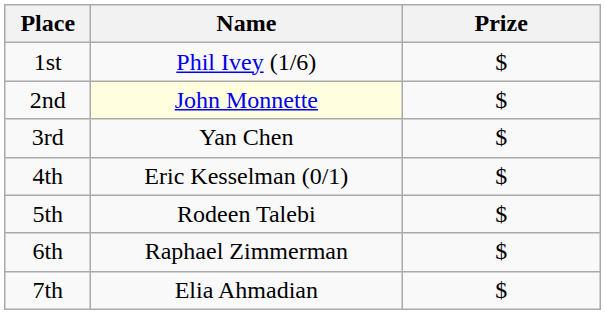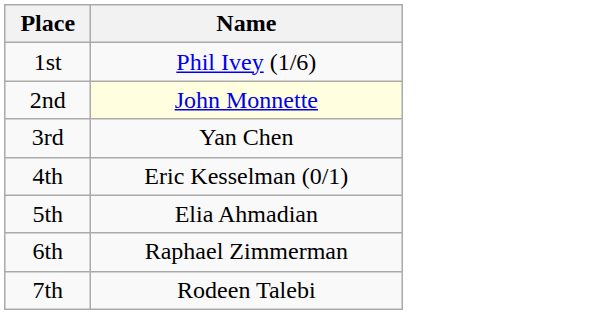 <table class="wikitable">
 <tr>
 <th width="50">Place</th>
 <th width="200">Name</th>
-<th width="125">Prize</th>
 </tr>
 <tr>
 <td align = "center">1st</td>
 <td align = "center"><a href='#'>Phil Ivey</a> (1/6)</td>
-<td align = "center">$</td>
 </tr>
 <tr>
 <td align = "center">2nd</td>
 <td align = "center" style="background: lightyellow;"><a href='#'>John Monnette</a></td>
-<td align = "center">$</td>
 </tr>
 <tr>
 <td align = "center">3rd</td>
 <td align = "center">Yan Chen</td>
-<td align = "center">$</td>
 </tr>
 <tr>
 <td align = "center">4th</td>
 <td align = "center">Eric Kesselman (0/1)</td>
-<td align = "center">$</td>
 </tr>
 <tr>
 <td align = "center">5th</td>
-<td align = "center">Rodeen Talebi</td>
-<td align = "center">$</td>
+<td align = "center">Elia Ahmadian</td>
 </tr>
 <tr>
 <td align = "center">6th</td>
 <td align = "center">Raphael Zimmerman</td>
-<td align = "center">$</td>
 </tr>
 <tr>
 <td align = "center">7th</td>
-<td align = "center">Elia Ahmadian</td>
-<td align = "center">$</td>
+<td align = "center">Rodeen Talebi</td>
 </tr>
 </table>
